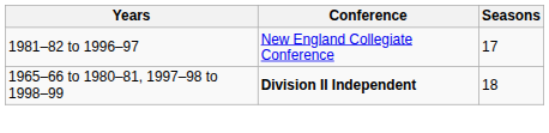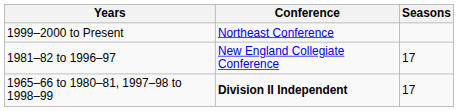 <table class="wikitable">
 <tr>
 <th>Years</th>
 <th>Conference</th>
 <th>Seasons</th>
+</tr>
+<tr>
+<td>1999–2000 to Present</td>
+<td><a href='#'>Northeast Conference</a></td>
+<td></td>
 </tr>
 <tr>
 <td>1981–82 to 1996–97</td>
 <td><a href='#'>New England Collegiate Conference</a></td>
 <td>17</td>
 </tr>
 <tr>
 <td>1965–66 to 1980–81, 1997–98 to 1998–99</td>
 <td><strong>Division II Independent</strong></td>
-<td>18</td>
+<td>17</td>
 </tr>
 </table>
